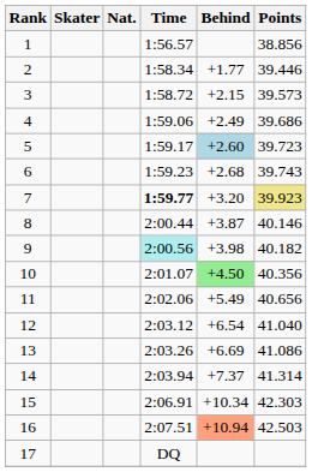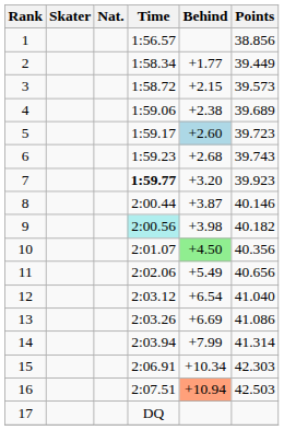 <table class="wikitable sortable" border="1" style="text-align:center">
 <tr>
 <th>Rank</th>
 <th>Skater</th>
 <th>Nat.</th>
 <th>Time</th>
 <th>Behind</th>
 <th>Points</th>
 </tr>
 <tr>
 <td>1</td>
 <td align=left></td>
 <td></td>
 <td>1:56.57</td>
 <td></td>
 <td>38.856</td>
 </tr>
 <tr>
 <td>2</td>
 <td align=left></td>
 <td></td>
 <td>1:58.34</td>
 <td>+1.77</td>
-<td>39.446</td>
+<td>39.449</td>
 </tr>
 <tr>
 <td>3</td>
 <td align=left></td>
 <td></td>
 <td>1:58.72</td>
 <td>+2.15</td>
 <td>39.573</td>
 </tr>
 <tr>
 <td>4</td>
 <td align=left></td>
 <td></td>
 <td>1:59.06</td>
-<td>+2.49</td>
-<td>39.686</td>
+<td>+2.38</td>
+<td>39.689</td>
 </tr>
 <tr>
 <td>5</td>
 <td align=left></td>
 <td></td>
 <td>1:59.17</td>
 <td style="background: lightblue;">+2.60</td>
 <td>39.723</td>
 </tr>
 <tr>
 <td>6</td>
 <td align=left></td>
 <td></td>
 <td>1:59.23</td>
 <td>+2.68</td>
 <td>39.743</td>
 </tr>
 <tr>
 <td>7</td>
 <td align=left></td>
 <td></td>
 <td><strong>1:59.77</strong></td>
 <td>+3.20</td>
-<td style="background: khaki;">39.923</td>
+<td>39.923</td>
 </tr>
 <tr>
 <td>8</td>
 <td align=left></td>
 <td></td>
 <td>2:00.44</td>
 <td>+3.87</td>
 <td>40.146</td>
 </tr>
 <tr>
 <td>9</td>
 <td align=left></td>
 <td></td>
 <td style="background: paleturquoise;">2:00.56</td>
 <td>+3.98</td>
 <td>40.182</td>
 </tr>
 <tr>
 <td>10</td>
 <td align=left></td>
 <td></td>
 <td>2:01.07</td>
 <td style="background: lightgreen;">+4.50</td>
 <td>40.356</td>
 </tr>
 <tr>
 <td>11</td>
 <td align=left></td>
 <td></td>
 <td>2:02.06</td>
 <td>+5.49</td>
 <td>40.656</td>
 </tr>
 <tr>
 <td>12</td>
 <td align=left></td>
 <td></td>
 <td>2:03.12</td>
 <td>+6.54</td>
 <td>41.040</td>
 </tr>
 <tr>
 <td>13</td>
 <td align=left></td>
 <td></td>
 <td>2:03.26</td>
 <td>+6.69</td>
 <td>41.086</td>
 </tr>
 <tr>
 <td>14</td>
 <td align=left></td>
 <td></td>
 <td>2:03.94</td>
-<td>+7.37</td>
+<td>+7.99</td>
 <td>41.314</td>
 </tr>
 <tr>
 <td>15</td>
 <td align=left></td>
 <td></td>
 <td>2:06.91</td>
 <td>+10.34</td>
 <td>42.303</td>
 </tr>
 <tr>
 <td>16</td>
 <td align=left></td>
 <td></td>
 <td>2:07.51</td>
 <td style="background: lightsalmon;">+10.94</td>
 <td>42.503</td>
 </tr>
 <tr>
 <td>17</td>
 <td align=left></td>
 <td></td>
 <td>DQ</td>
 <td></td>
 <td></td>
 </tr>
 <tr>
 </tr>
 </table>
